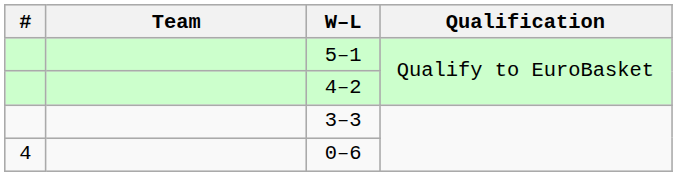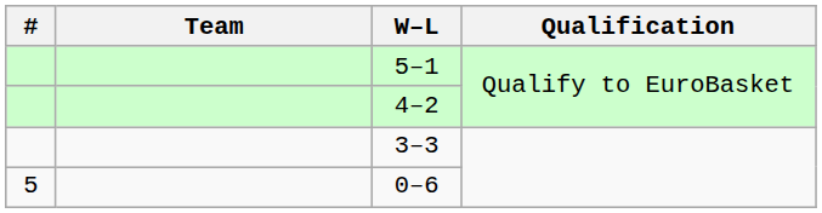 <table class=wikitable style="text-align:center;">
 <tr>
 <th width=20px>#</th>
 <th width=160px>Team</th>
 <th width=40px>W–L</th>
 <th width=180px>Qualification</th>
 </tr>
 <tr bgcolor=#CCFFCC>
 <td></td>
 <td align=left></td>
 <td>5–1</td>
 <td rowspan=2>Qualify to EuroBasket</td>
 </tr>
 <tr bgcolor=#CCFFCC>
 <td></td>
 <td align=left></td>
 <td>4–2</td>
 </tr>
 <tr>
 <td></td>
 <td align=left></td>
 <td>3–3</td>
 </tr>
 <tr>
-<td>4</td>
+<td>5</td>
 <td align=left></td>
 <td>0–6</td>
 </tr>
 </table>
